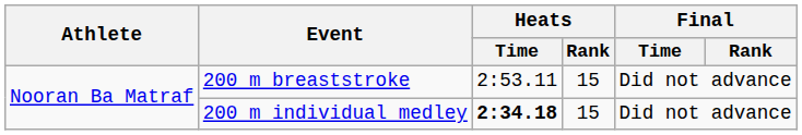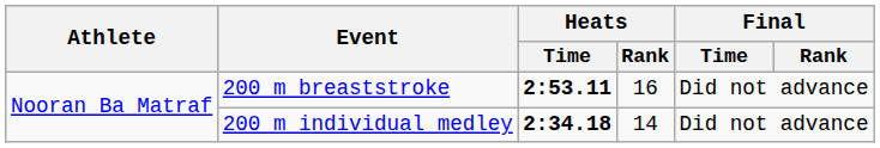 <table class=wikitable style=font-size:90%;text-align:center>
 <tr>
 <th rowspan="2">Athlete</th>
 <th rowspan="2">Event</th>
 <th colspan="2">Heats</th>
 <th colspan="2">Final</th>
 </tr>
 <tr style="font-size:95%">
 <th>Time</th>
 <th>Rank</th>
 <th>Time</th>
 <th>Rank</th>
 </tr>
 <tr>
 <td align=left rowspan=2><a href='#'>Nooran Ba Matraf</a></td>
 <td align=left><a href='#'>200 m breaststroke</a></td>
-<td>2:53.11</td>
-<td>15</td>
+<td><strong>2:53.11</strong></td>
+<td>16</td>
 <td colspan=2>Did not advance</td>
 </tr>
 <tr>
 <td align=left><a href='#'>200 m individual medley</a></td>
 <td><strong>2:34.18</strong></td>
-<td>15</td>
+<td>14</td>
 <td colspan=2>Did not advance</td>
 </tr>
 </table>
